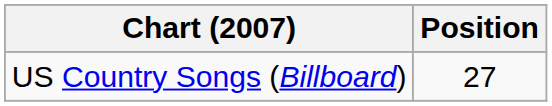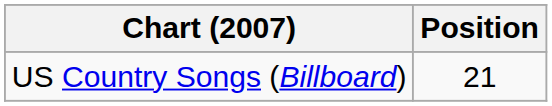 <table class="wikitable sortable">
 <tr>
 <th scope="col">Chart (2007)</th>
 <th scope="col">Position</th>
 </tr>
 <tr>
 <td>US <a href='#'>Country Songs</a> (<em><a href='#'>Billboard</a></em>)</td>
-<td align="center">27</td>
+<td align="center">21</td>
 </tr>
 </table>
